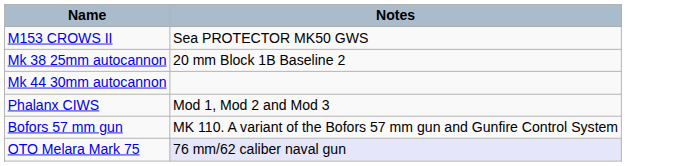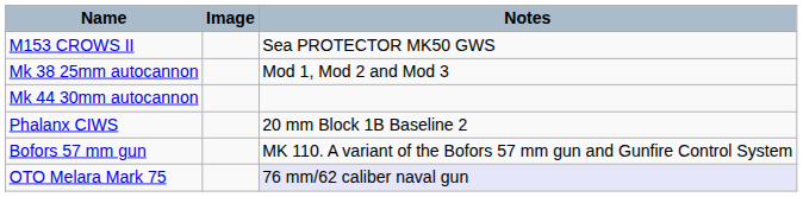 <table class="wikitable sticky-header">
 <tr>
 <th style="text-align: center; background: #aabccc;">Name</th>
+<th style="text-align: center; background: #aabccc;">Image</th>
 <th style="text-align: center; background: #aabccc;">Notes</th>
 </tr>
 <tr>
 <td><a href='#'>M153 CROWS II</a></td>
+<td></td>
 <td>Sea PROTECTOR MK50 GWS</td>
 </tr>
 <tr>
 <td><a href='#'>Mk 38 25mm autocannon</a></td>
-<td>20 mm Block 1B Baseline 2</td>
+<td></td>
+<td>Mod 1, Mod 2 and Mod 3</td>
 </tr>
 <tr>
 <td><a href='#'>Mk 44 30mm autocannon</a></td>
 <td></td>
+<td></td>
 </tr>
 <tr>
 <td><a href='#'>Phalanx CIWS</a></td>
-<td>Mod 1, Mod 2 and Mod 3</td>
+<td></td>
+<td>20 mm Block 1B Baseline 2</td>
 </tr>
 <tr>
 <td><a href='#'>Bofors 57 mm gun</a></td>
+<td></td>
 <td>MK 110. A variant of the Bofors 57 mm gun and Gunfire Control System</td>
 </tr>
 <tr>
 <td><a href='#'>OTO Melara Mark 75</a></td>
+<td></td>
 <td style="background: lavender;">76 mm/62 caliber naval gun</td>
 </tr>
 </table>
